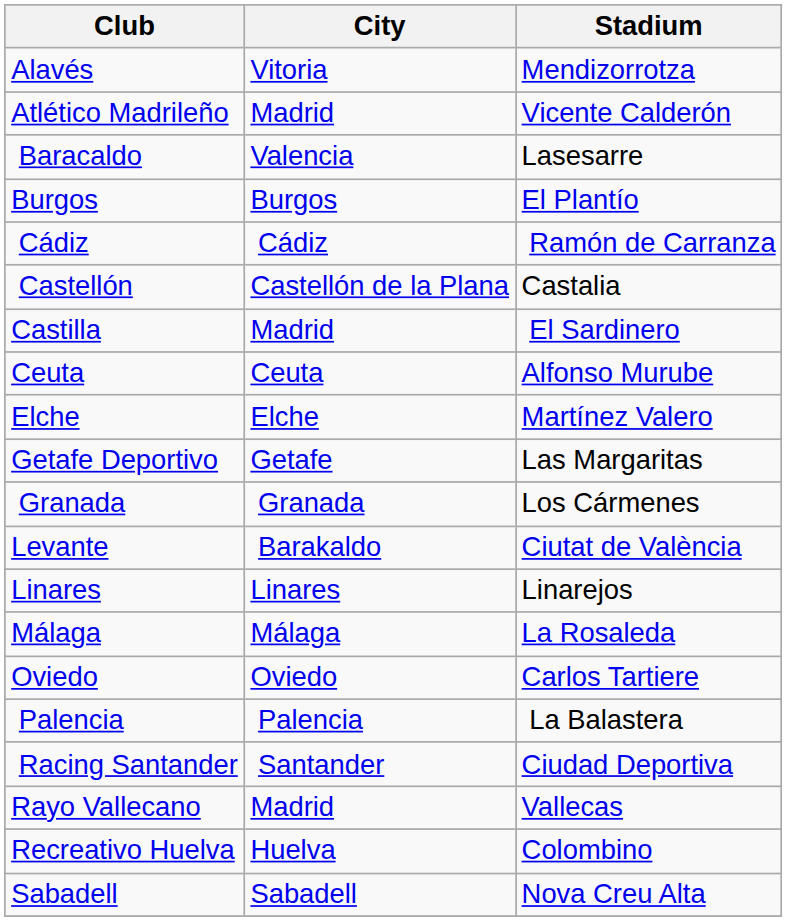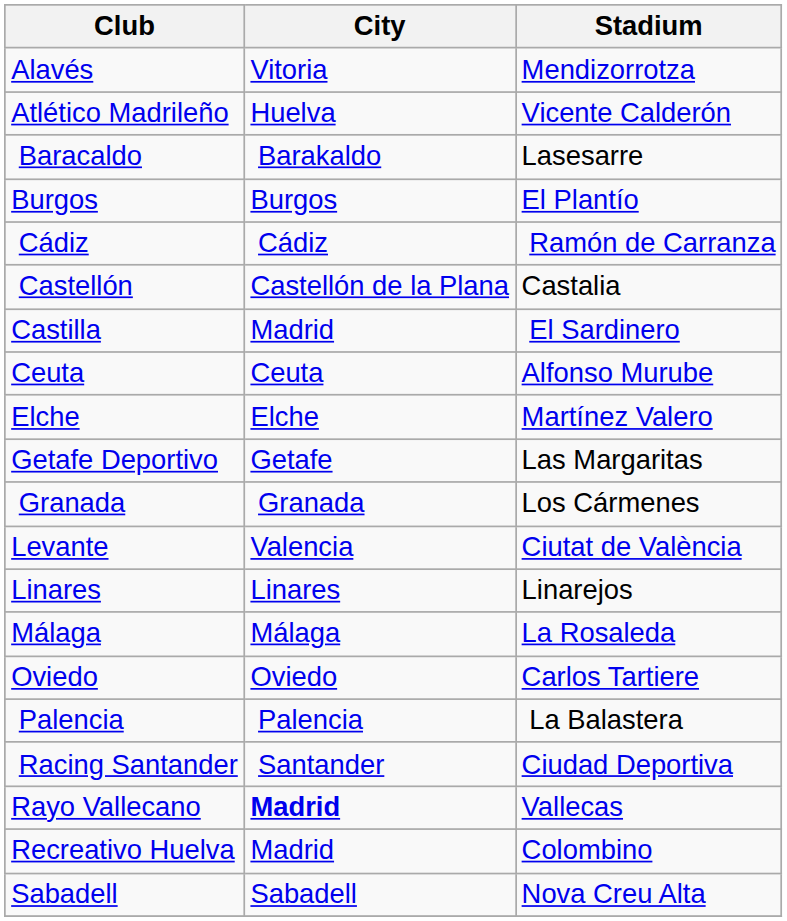 <table class="wikitable sortable" style="text-align: left;">
 <tr>
 <th>Club</th>
 <th>City</th>
 <th>Stadium</th>
 </tr>
 <tr>
 <td><a href='#'>Alavés</a></td>
 <td><a href='#'>Vitoria</a></td>
 <td><a href='#'>Mendizorrotza</a></td>
 </tr>
 <tr>
 <td><a href='#'>Atlético Madrileño</a></td>
-<td><a href='#'>Madrid</a></td>
+<td><a href='#'>Huelva</a></td>
 <td><a href='#'>Vicente Calderón</a></td>
 </tr>
 <tr>
 <td> <a href='#'>Baracaldo</a></td>
-<td><a href='#'>Valencia</a></td>
+<td> <a href='#'>Barakaldo</a></td>
 <td>Lasesarre</td>
 </tr>
 <tr>
 <td><a href='#'>Burgos</a></td>
 <td><a href='#'>Burgos</a></td>
 <td><a href='#'>El Plantío</a></td>
 </tr>
 <tr>
 <td> <a href='#'>Cádiz</a></td>
 <td> <a href='#'>Cádiz</a></td>
 <td> <a href='#'>Ramón de Carranza</a></td>
 </tr>
 <tr>
 <td> <a href='#'>Castellón</a></td>
 <td><a href='#'>Castellón de la Plana</a></td>
 <td>Castalia</td>
 </tr>
 <tr>
 <td><a href='#'>Castilla</a></td>
 <td><a href='#'>Madrid</a></td>
 <td> <a href='#'>El Sardinero</a></td>
 </tr>
 <tr>
 <td><a href='#'>Ceuta</a></td>
 <td><a href='#'>Ceuta</a></td>
 <td><a href='#'>Alfonso Murube</a></td>
 </tr>
 <tr>
 <td><a href='#'>Elche</a></td>
 <td><a href='#'>Elche</a></td>
 <td><a href='#'>Martínez Valero</a></td>
 </tr>
 <tr>
 <td><a href='#'>Getafe Deportivo</a></td>
 <td><a href='#'>Getafe</a></td>
 <td>Las Margaritas</td>
 </tr>
 <tr>
 <td> <a href='#'>Granada</a></td>
 <td> <a href='#'>Granada</a></td>
 <td>Los Cármenes</td>
 </tr>
 <tr>
 <td><a href='#'>Levante</a></td>
-<td> <a href='#'>Barakaldo</a></td>
+<td><a href='#'>Valencia</a></td>
 <td><a href='#'>Ciutat de València</a></td>
 </tr>
 <tr>
 <td><a href='#'>Linares</a></td>
 <td><a href='#'>Linares</a></td>
 <td>Linarejos</td>
 </tr>
 <tr>
 <td><a href='#'>Málaga</a></td>
 <td><a href='#'>Málaga</a></td>
 <td><a href='#'>La Rosaleda</a></td>
 </tr>
 <tr>
 <td><a href='#'>Oviedo</a></td>
 <td><a href='#'>Oviedo</a></td>
 <td><a href='#'>Carlos Tartiere</a></td>
 </tr>
 <tr>
 <td> <a href='#'>Palencia</a></td>
 <td> <a href='#'>Palencia</a></td>
 <td> La Balastera</td>
 </tr>
 <tr>
 <td> <a href='#'>Racing Santander</a></td>
 <td> <a href='#'>Santander</a></td>
 <td><a href='#'>Ciudad Deportiva</a></td>
 </tr>
 <tr>
 <td><a href='#'>Rayo Vallecano</a></td>
-<td><a href='#'>Madrid</a></td>
+<td><strong><a href='#'>Madrid</a></strong></td>
 <td><a href='#'>Vallecas</a></td>
 </tr>
 <tr>
 <td><a href='#'>Recreativo Huelva</a></td>
-<td><a href='#'>Huelva</a></td>
+<td><a href='#'>Madrid</a></td>
 <td><a href='#'>Colombino</a></td>
 </tr>
 <tr>
 <td><a href='#'>Sabadell</a></td>
 <td><a href='#'>Sabadell</a></td>
 <td><a href='#'>Nova Creu Alta</a></td>
 </tr>
 <tr>
 </tr>
 </table>
